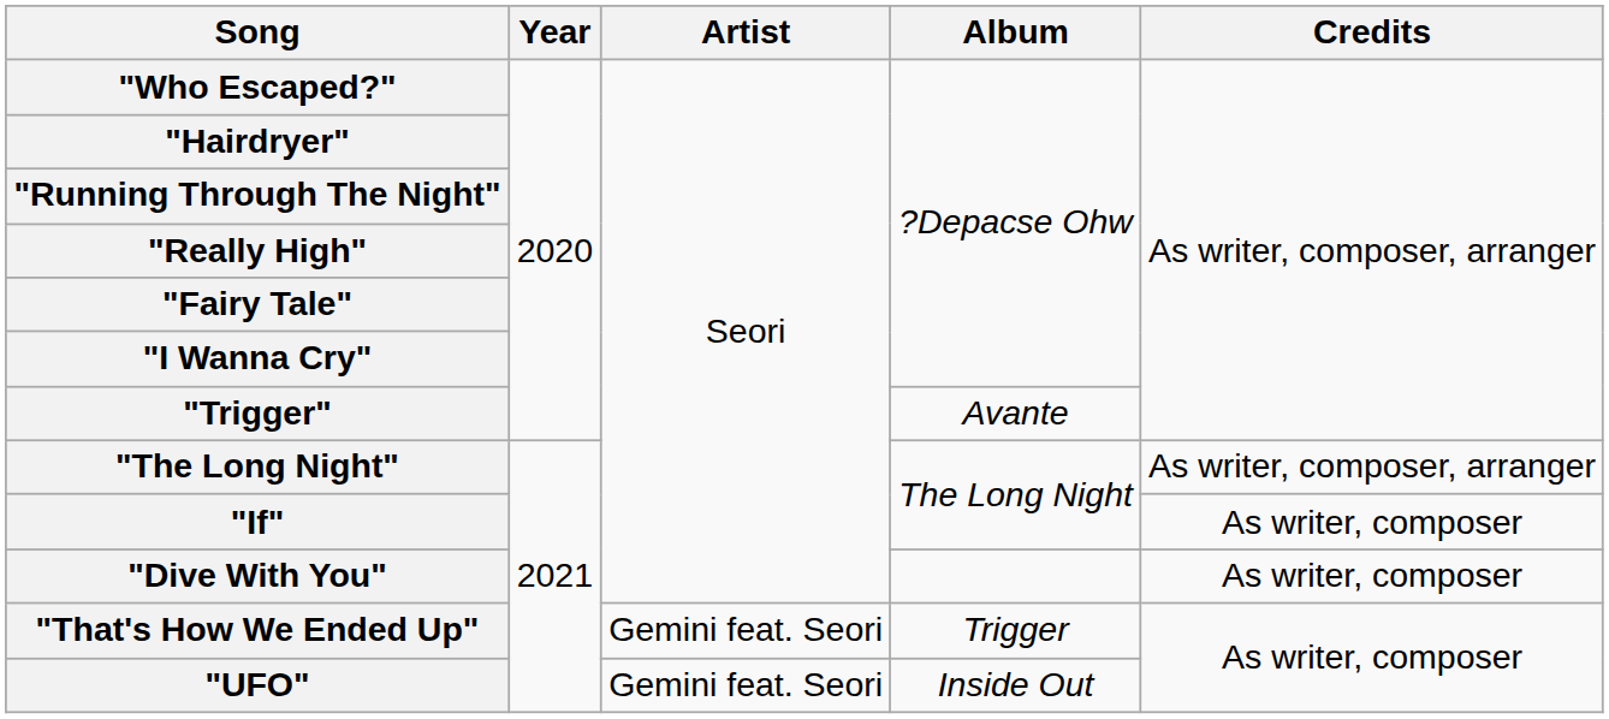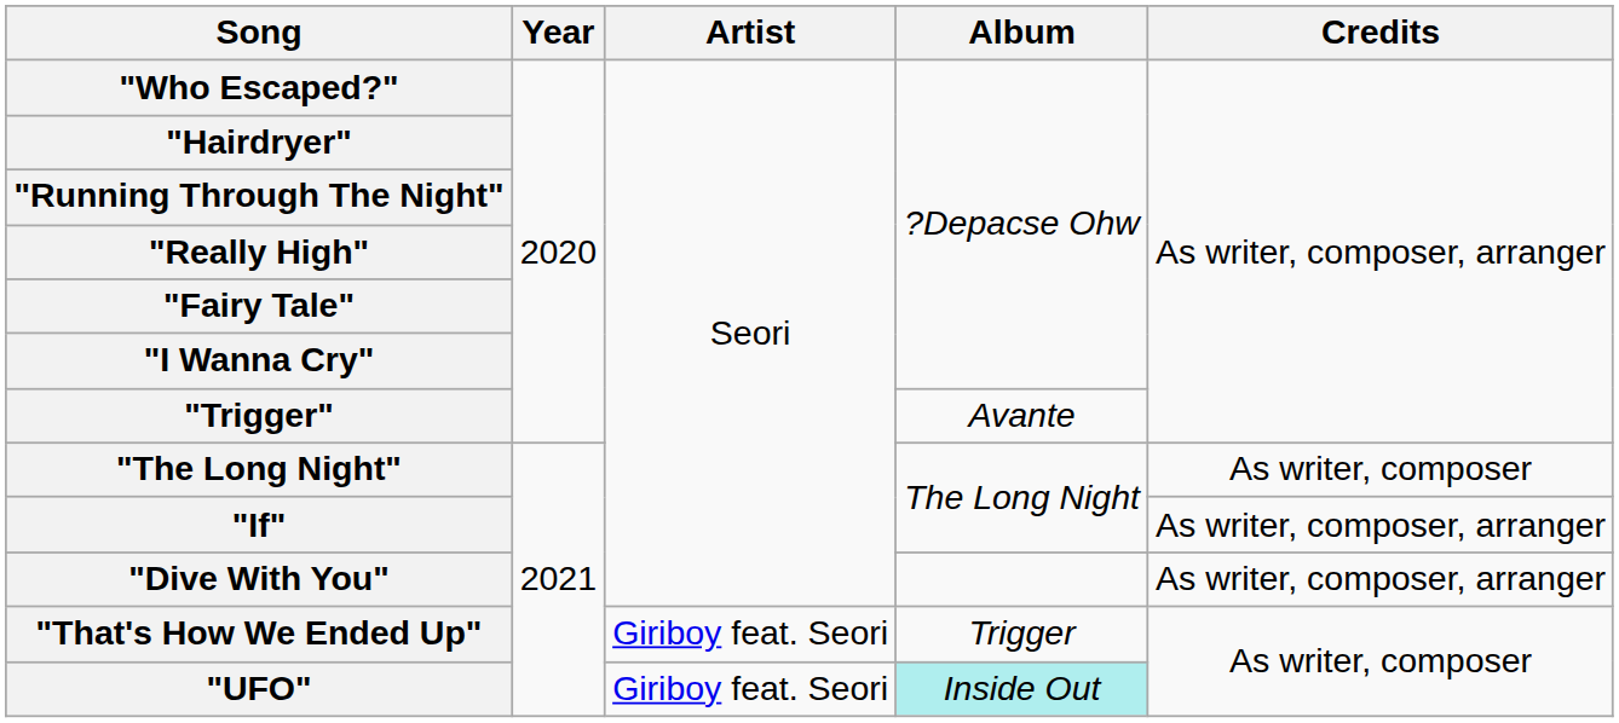 <table class="wikitable plainrowheaders" style="text-align:center;">
 <tr>
 <th>Song</th>
 <th>Year</th>
 <th>Artist</th>
 <th>Album</th>
 <th>Credits</th>
 </tr>
 <tr>
 <th scope="row">"Who Escaped?"</th>
 <td rowspan="7">2020</td>
 <td rowspan="10">Seori</td>
 <td rowspan="6"><em>?Depacse Ohw</em></td>
 <td rowspan="7">As writer, composer, arranger</td>
 </tr>
 <tr>
 <th scope="row">"Hairdryer"</th>
 </tr>
 <tr>
 <th scope="row">"Running Through The Night"</th>
 </tr>
 <tr>
 <th scope="row">"Really High"</th>
 </tr>
 <tr>
 <th scope="row">"Fairy Tale"</th>
 </tr>
 <tr>
 <th scope="row">"I Wanna Cry"</th>
 </tr>
 <tr>
 <th scope="row">"Trigger"</th>
 <td><em>Avante</em></td>
 </tr>
 <tr>
 <th scope="row">"The Long Night"</th>
 <td rowspan="5">2021</td>
 <td rowspan="2"><em>The Long Night</em></td>
-<td>As writer, composer, arranger</td>
+<td>As writer, composer</td>
 </tr>
 <tr>
 <th scope="row">"If"</th>
-<td>As writer, composer</td>
+<td>As writer, composer, arranger</td>
 </tr>
 <tr>
 <th scope="row">"Dive With You"</th>
 <td></td>
-<td>As writer, composer</td>
+<td>As writer, composer, arranger</td>
 </tr>
 <tr>
 <th scope="row">"That's How We Ended Up"</th>
-<td>Gemini feat. Seori</td>
+<td><a href='#'>Giriboy</a> feat. Seori</td>
 <td><em>Trigger</em></td>
 <td rowspan="2">As writer, composer</td>
 </tr>
 <tr>
 <th scope="row">"UFO"</th>
-<td>Gemini feat. Seori</td>
-<td><em>Inside Out</em></td>
+<td><a href='#'>Giriboy</a> feat. Seori</td>
+<td style="background: paleturquoise;"><em>Inside Out</em></td>
 </tr>
 </table>
